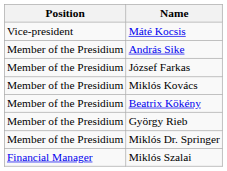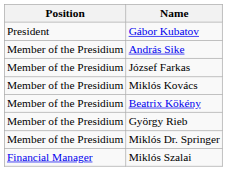 <table class="wikitable">
 <tr>
 <th>Position</th>
 <th>Name</th>
 </tr>
 <tr>
-<td>Vice-president</td>
-<td> <a href='#'>Máté Kocsis</a></td>
+<td>President</td>
+<td> <a href='#'>Gábor Kubatov</a></td>
 </tr>
 <tr>
 <td>Member of the Presidium</td>
 <td> <a href='#'>András Sike</a></td>
 </tr>
 <tr>
 <td>Member of the Presidium</td>
 <td> József Farkas</td>
 </tr>
 <tr>
 <td>Member of the Presidium</td>
 <td> Miklós Kovács</td>
 </tr>
 <tr>
 <td>Member of the Presidium</td>
 <td> <a href='#'>Beatrix Kökény</a></td>
 </tr>
 <tr>
 <td>Member of the Presidium</td>
 <td> György Rieb</td>
 </tr>
 <tr>
 <td>Member of the Presidium</td>
 <td> Miklós Dr. Springer</td>
 </tr>
 <tr>
 <td><a href='#'>Financial Manager</a></td>
 <td> Miklós Szalai</td>
 </tr>
 </table>
